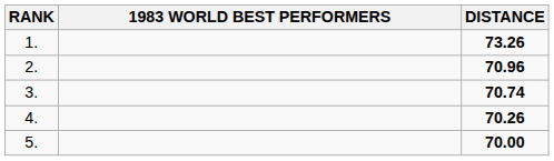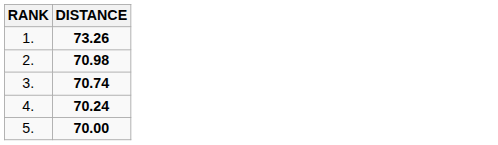 <table class=wikitable>
 <tr>
 <th>RANK</th>
-<th align="center" style="width: 25em">1983 WORLD BEST PERFORMERS</th>
 <th align="center" style="width: 5em">DISTANCE</th>
 </tr>
 <tr>
 <td align="center">1.</td>
-<td></td>
 <td align="center"><strong>73.26</strong></td>
 </tr>
 <tr>
 <td align="center">2.</td>
-<td></td>
-<td align="center"><strong>70.96</strong></td>
+<td align="center"><strong>70.98</strong></td>
 </tr>
 <tr>
 <td align="center">3.</td>
-<td></td>
 <td align="center"><strong>70.74</strong></td>
 </tr>
 <tr>
 <td align="center">4.</td>
-<td></td>
-<td align="center"><strong>70.26</strong></td>
+<td align="center"><strong>70.24</strong></td>
 </tr>
 <tr>
 <td align="center">5.</td>
-<td></td>
 <td align="center"><strong>70.00</strong></td>
 </tr>
 </table>
